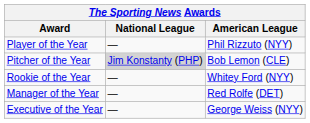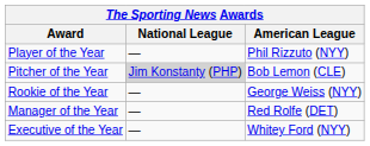 <table class="wikitable">
 <tr>
 <th colspan="3"><em><a href='#'>The Sporting News</a></em> <a href='#'>Awards</a></th>
 </tr>
 <tr>
 <th>Award</th>
 <th>National League</th>
 <th>American League</th>
 </tr>
 <tr>
 <td><a href='#'>Player of the Year</a></td>
 <td>—</td>
 <td><a href='#'>Phil Rizzuto</a> (<a href='#'>NYY</a>)</td>
 </tr>
 <tr>
 <td><a href='#'>Pitcher of the Year</a></td>
 <td style="background: lightgrey;"><a href='#'>Jim Konstanty</a> (<a href='#'>PHP</a>)</td>
 <td><a href='#'>Bob Lemon</a> (<a href='#'>CLE</a>)</td>
 </tr>
 <tr>
 <td><a href='#'>Rookie of the Year</a></td>
 <td>—</td>
-<td><a href='#'>Whitey Ford</a> (<a href='#'>NYY</a>)</td>
+<td><a href='#'>George Weiss</a> (<a href='#'>NYY</a>)</td>
 </tr>
 <tr>
 <td><a href='#'>Manager of the Year</a></td>
 <td>—</td>
 <td><a href='#'>Red Rolfe</a> (<a href='#'>DET</a>)</td>
 </tr>
 <tr>
 <td><a href='#'>Executive of the Year</a></td>
 <td>—</td>
-<td><a href='#'>George Weiss</a> (<a href='#'>NYY</a>)</td>
+<td><a href='#'>Whitey Ford</a> (<a href='#'>NYY</a>)</td>
 </tr>
 </table>
